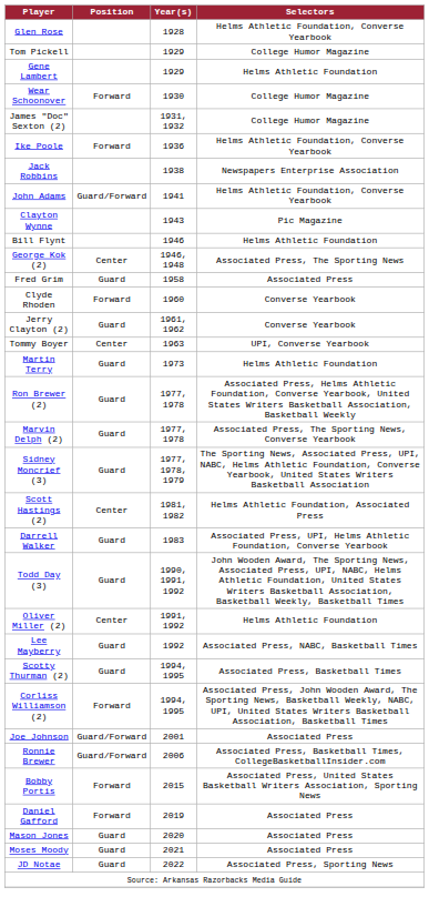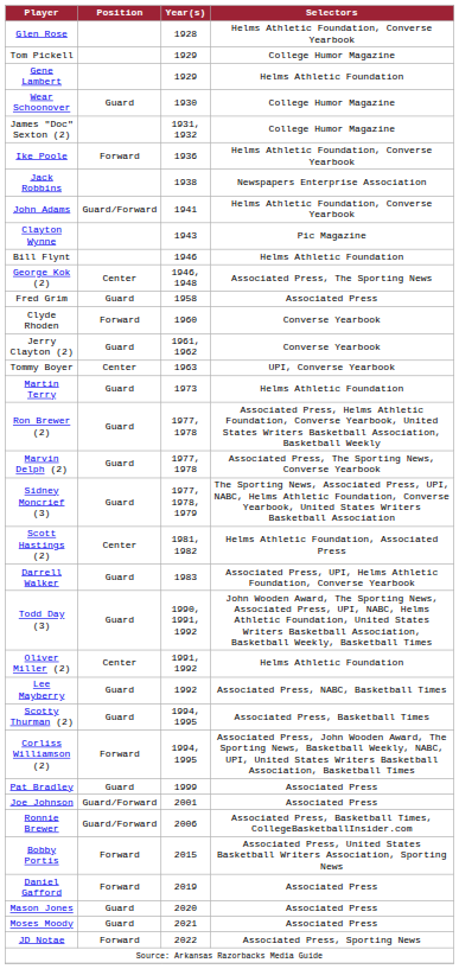 <table class="wikitable" style="background:white; min-width:70%">
 <tr>
 <th style="background: #9D2235; color:white; width:15%">Player</th>
 <th style="background: #9D2235; color:white; width:10%">Position</th>
 <th style="background: #9D2235; color:white; width:10%">Year(s)</th>
 <th style="background: #9D2235; color:white; width:50%">Selectors</th>
 </tr>
 <tr align="center">
 <td><a href='#'>Glen Rose</a></td>
 <td></td>
 <td>1928</td>
 <td>Helms Athletic Foundation, Converse Yearbook</td>
 </tr>
 <tr align="center">
 <td>Tom Pickell</td>
 <td></td>
 <td>1929</td>
 <td>College Humor Magazine</td>
 </tr>
 <tr align="center">
 <td><a href='#'>Gene Lambert</a></td>
 <td></td>
 <td>1929</td>
 <td>Helms Athletic Foundation</td>
 </tr>
 <tr align="center">
 <td><a href='#'>Wear Schoonover</a></td>
-<td>Forward</td>
+<td>Guard</td>
 <td>1930</td>
 <td>College Humor Magazine</td>
 </tr>
 <tr align="center">
 <td>James "Doc" Sexton (2)</td>
 <td></td>
 <td>1931, 1932</td>
 <td>College Humor Magazine</td>
 </tr>
 <tr align="center">
 <td><a href='#'>Ike Poole</a></td>
 <td>Forward</td>
 <td>1936</td>
 <td>Helms Athletic Foundation, Converse Yearbook</td>
 </tr>
 <tr align="center">
 <td><a href='#'>Jack Robbins</a></td>
 <td></td>
 <td>1938</td>
 <td>Newspapers Enterprise Association</td>
 </tr>
 <tr align="center">
 <td><a href='#'>John Adams</a></td>
 <td>Guard/Forward</td>
 <td>1941</td>
 <td>Helms Athletic Foundation, Converse Yearbook</td>
 </tr>
 <tr align="center">
 <td><a href='#'>Clayton Wynne</a></td>
 <td></td>
 <td>1943</td>
 <td>Pic Magazine</td>
 </tr>
 <tr align="center">
 <td>Bill Flynt</td>
 <td></td>
 <td>1946</td>
 <td>Helms Athletic Foundation</td>
 </tr>
 <tr align="center">
 <td><a href='#'>George Kok</a> (2)</td>
 <td>Center</td>
 <td>1946, 1948</td>
 <td>Associated Press, The Sporting News</td>
 </tr>
 <tr align="center">
 <td>Fred Grim</td>
 <td>Guard</td>
 <td>1958</td>
 <td>Associated Press</td>
 </tr>
 <tr align="center">
 <td>Clyde Rhoden</td>
 <td>Forward</td>
 <td>1960</td>
 <td>Converse Yearbook</td>
 </tr>
 <tr align="center">
 <td>Jerry Clayton (2)</td>
 <td>Guard</td>
 <td>1961, 1962</td>
 <td>Converse Yearbook</td>
 </tr>
 <tr align="center">
 <td>Tommy Boyer</td>
 <td>Center</td>
 <td>1963</td>
 <td>UPI, Converse Yearbook</td>
 </tr>
 <tr align="center">
 <td><a href='#'>Martin Terry</a></td>
 <td>Guard</td>
 <td>1973</td>
 <td>Helms Athletic Foundation</td>
 </tr>
 <tr align="center">
 <td><a href='#'>Ron Brewer</a> (2)</td>
 <td>Guard</td>
 <td>1977, 1978</td>
 <td>Associated Press, Helms Athletic Foundation, Converse Yearbook, United States Writers Basketball Association, Basketball Weekly</td>
 </tr>
 <tr align="center">
 <td><a href='#'>Marvin Delph</a> (2)</td>
 <td>Guard</td>
 <td>1977, 1978</td>
 <td>Associated Press, The Sporting News, Converse Yearbook</td>
 </tr>
 <tr align="center">
 <td><a href='#'>Sidney Moncrief</a> (3)</td>
 <td>Guard</td>
 <td>1977, 1978, 1979</td>
 <td>The Sporting News, Associated Press, UPI, NABC, Helms Athletic Foundation, Converse Yearbook, United States Writers Basketball Association</td>
 </tr>
 <tr align="center">
 <td><a href='#'>Scott Hastings</a> (2)</td>
 <td>Center</td>
 <td>1981, 1982</td>
 <td>Helms Athletic Foundation, Associated Press</td>
 </tr>
 <tr align="center">
 <td><a href='#'>Darrell Walker</a></td>
 <td>Guard</td>
 <td>1983</td>
 <td>Associated Press, UPI, Helms Athletic Foundation, Converse Yearbook</td>
 </tr>
 <tr align="center">
 <td><a href='#'>Todd Day</a> (3)</td>
 <td>Guard</td>
 <td>1990, 1991, 1992</td>
 <td>John Wooden Award, The Sporting News, Associated Press, UPI, NABC, Helms Athletic Foundation, United States Writers Basketball Association, Basketball Weekly, Basketball Times</td>
 </tr>
 <tr align="center">
 <td><a href='#'>Oliver Miller</a> (2)</td>
 <td>Center</td>
 <td>1991, 1992</td>
 <td>Helms Athletic Foundation</td>
 </tr>
 <tr align="center">
 <td><a href='#'>Lee Mayberry</a></td>
 <td>Guard</td>
 <td>1992</td>
 <td>Associated Press,  NABC, Basketball Times</td>
 </tr>
 <tr align="center">
 <td><a href='#'>Scotty Thurman</a> (2)</td>
 <td>Guard</td>
 <td>1994, 1995</td>
 <td>Associated Press, Basketball Times</td>
 </tr>
 <tr align="center">
 <td><a href='#'>Corliss Williamson</a> (2)</td>
 <td>Forward</td>
 <td>1994, 1995</td>
 <td>Associated Press, John Wooden Award, The Sporting News, Basketball Weekly, NABC, UPI, United States Writers Basketball Association, Basketball Times</td>
 </tr>
 <tr align="center">
+<td><a href='#'>Pat Bradley</a></td>
+<td>Guard</td>
+<td>1999</td>
+<td>Associated Press</td>
+</tr>
+<tr align="center">
 <td><a href='#'>Joe Johnson</a></td>
 <td>Guard/Forward</td>
 <td>2001</td>
 <td>Associated Press</td>
 </tr>
 <tr align="center">
 <td><a href='#'>Ronnie Brewer</a></td>
 <td>Guard/Forward</td>
 <td>2006</td>
 <td>Associated Press, Basketball Times, CollegeBasketballInsider.com</td>
 </tr>
 <tr align="center">
 <td><a href='#'>Bobby Portis</a></td>
 <td>Forward</td>
 <td>2015</td>
 <td>Associated Press, United States Basketball Writers Association, Sporting News</td>
 </tr>
 <tr align="center">
 <td><a href='#'>Daniel Gafford</a></td>
 <td>Forward</td>
 <td>2019</td>
 <td>Associated Press</td>
 </tr>
 <tr align="center">
 <td><a href='#'>Mason Jones</a></td>
 <td>Guard</td>
 <td>2020</td>
 <td>Associated Press</td>
 </tr>
 <tr align="center">
 <td><a href='#'>Moses Moody</a></td>
 <td>Guard</td>
 <td>2021</td>
 <td>Associated Press</td>
 </tr>
 <tr align="center">
 <td><a href='#'>JD Notae</a></td>
-<td>Guard</td>
+<td>Forward</td>
 <td>2022</td>
 <td>Associated Press, Sporting News</td>
 </tr>
 <tr align="center">
 <td colspan=4><small>Source: Arkansas Razorbacks Media Guide</small></td>
 </tr>
 <tr>
 </tr>
 </table>
